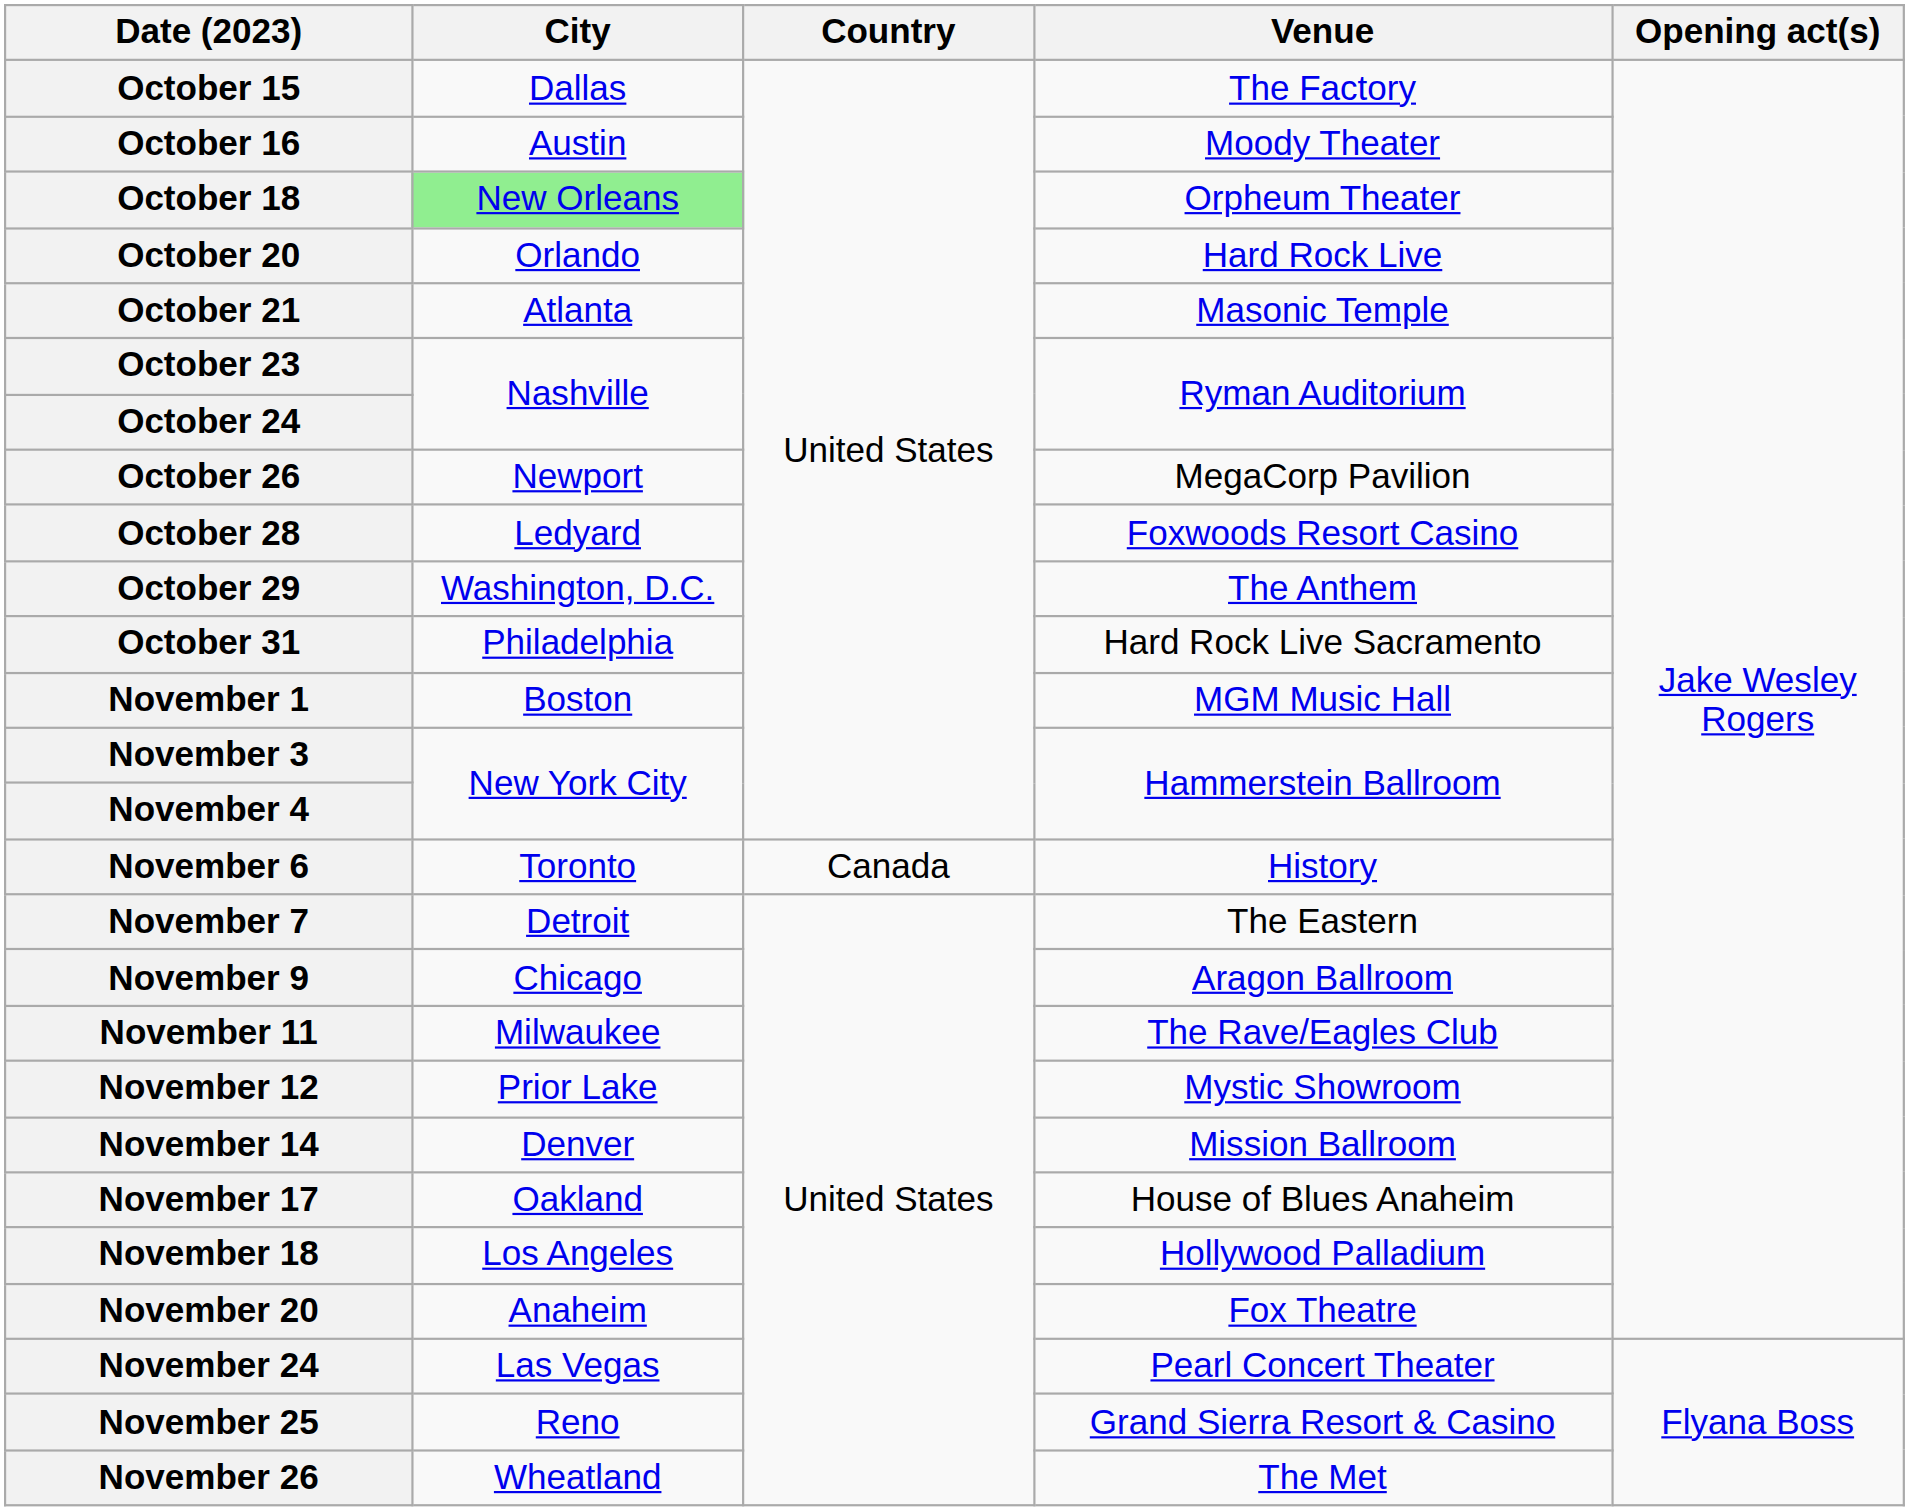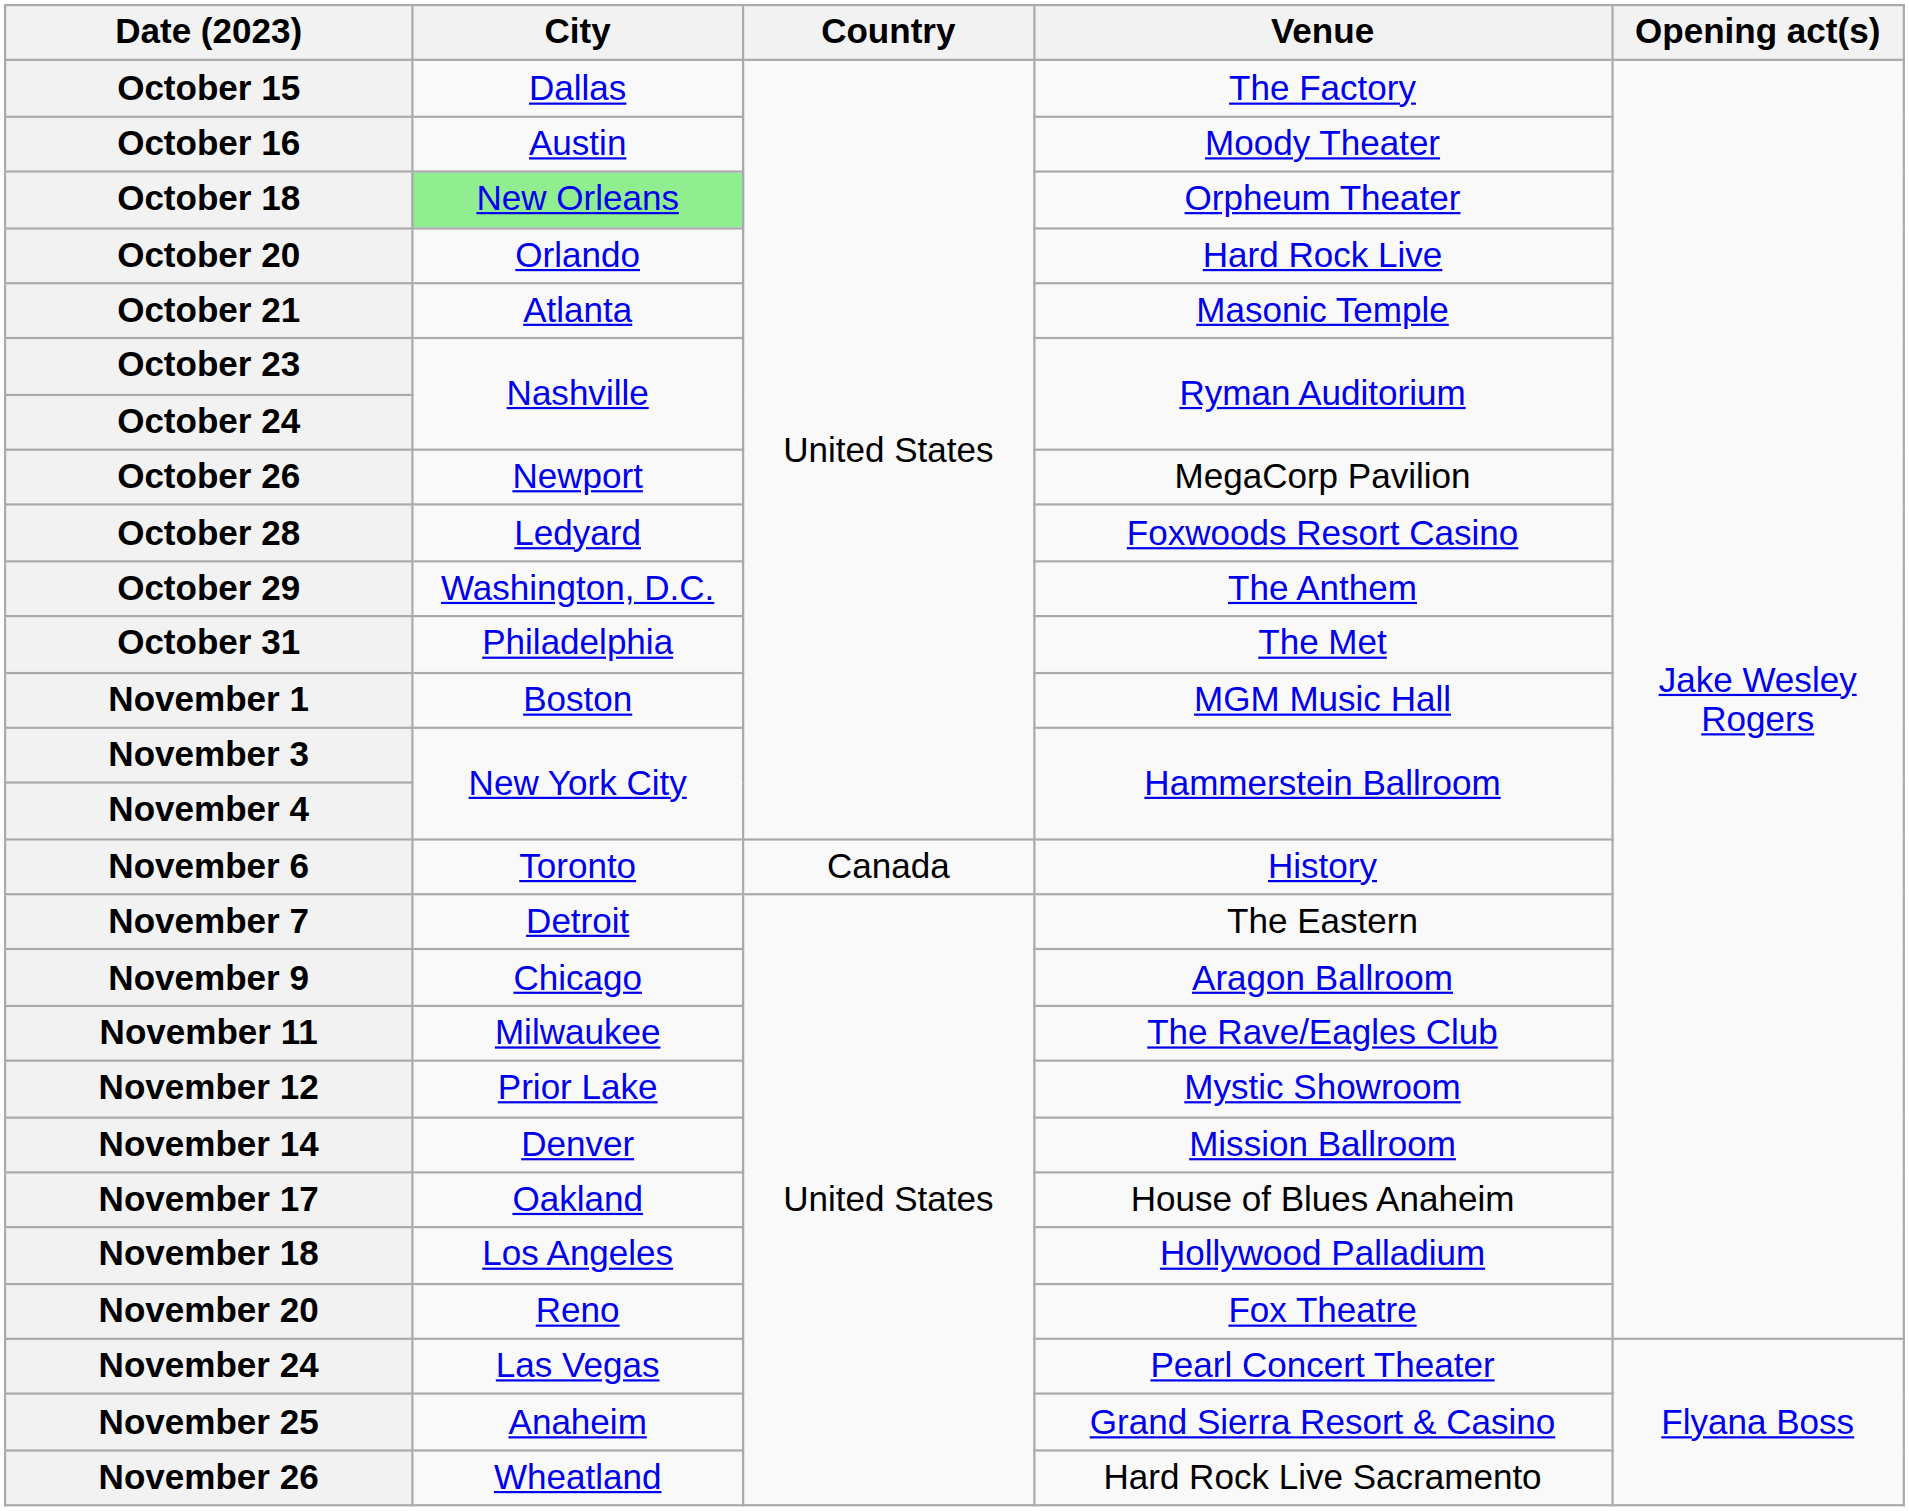 <table class="wikitable plainrowheaders" style="text-align:center;">
 <tr>
 <th scope="col" style="width:13em;">Date (2023)</th>
 <th scope="col" style="width:10em;">City</th>
 <th scope="col" style="width:09em;">Country</th>
 <th scope="col" style="width:19em;">Venue</th>
 <th scope="col" style="width:09em;">Opening act(s)</th>
 </tr>
 <tr>
 <th scope="row" style="text-align:center;">October 15</th>
 <td><a href='#'>Dallas</a></td>
 <td rowspan="14">United States</td>
 <td><a href='#'>The Factory</a></td>
 <td rowspan="23"><a href='#'>Jake Wesley Rogers</a></td>
 </tr>
 <tr>
 <th scope="row" style="text-align:center;">October 16</th>
 <td><a href='#'>Austin</a></td>
 <td><a href='#'>Moody Theater</a></td>
 </tr>
 <tr>
 <th scope="row" style="text-align:center;">October 18</th>
 <td style="background: lightgreen;"><a href='#'>New Orleans</a></td>
 <td><a href='#'>Orpheum Theater</a></td>
 </tr>
 <tr>
 <th scope="row" style="text-align:center;">October 20</th>
 <td><a href='#'>Orlando</a></td>
 <td><a href='#'>Hard Rock Live</a></td>
 </tr>
 <tr>
 <th scope="row" style="text-align:center;">October 21</th>
 <td><a href='#'>Atlanta</a></td>
 <td><a href='#'>Masonic Temple</a></td>
 </tr>
 <tr>
 <th scope="row" style="text-align:center;">October 23</th>
 <td rowspan="2"><a href='#'>Nashville</a></td>
 <td rowspan="2"><a href='#'>Ryman Auditorium</a></td>
 </tr>
 <tr>
 <th scope="row" style="text-align:center;">October 24</th>
 </tr>
 <tr>
 <th scope="row" style="text-align:center;">October 26</th>
 <td><a href='#'>Newport</a></td>
 <td>MegaCorp Pavilion</td>
 </tr>
 <tr>
 <th scope="row" style="text-align:center;">October 28</th>
 <td><a href='#'>Ledyard</a></td>
 <td><a href='#'>Foxwoods Resort Casino</a></td>
 </tr>
 <tr>
 <th scope="row" style="text-align:center;">October 29</th>
 <td><a href='#'>Washington, D.C.</a></td>
 <td><a href='#'>The Anthem</a></td>
 </tr>
 <tr>
 <th scope="row" style="text-align:center;">October 31</th>
 <td><a href='#'>Philadelphia</a></td>
-<td>Hard Rock Live Sacramento</td>
+<td><a href='#'>The Met</a></td>
 </tr>
 <tr>
 <th scope="row" style="text-align:center;">November 1</th>
 <td><a href='#'>Boston</a></td>
 <td><a href='#'>MGM Music Hall</a></td>
 </tr>
 <tr>
 <th scope="row" style="text-align:center;">November 3</th>
 <td rowspan="2"><a href='#'>New York City</a></td>
 <td rowspan="2"><a href='#'>Hammerstein Ballroom</a></td>
 </tr>
 <tr>
 <th scope="row" style="text-align:center;">November 4</th>
 </tr>
 <tr>
 <th scope="row" style="text-align:center;">November 6</th>
 <td><a href='#'>Toronto</a></td>
 <td>Canada</td>
 <td><a href='#'>History</a></td>
 </tr>
 <tr>
 <th scope="row" style="text-align:center;">November 7</th>
 <td><a href='#'>Detroit</a></td>
 <td rowspan="11">United States</td>
 <td>The Eastern</td>
 </tr>
 <tr>
 <th scope="row" style="text-align:center;">November 9</th>
 <td><a href='#'>Chicago</a></td>
 <td><a href='#'>Aragon Ballroom</a></td>
 </tr>
 <tr>
 <th scope="row" style="text-align:center;">November 11</th>
 <td><a href='#'>Milwaukee</a></td>
 <td><a href='#'>The Rave/Eagles Club</a></td>
 </tr>
 <tr>
 <th scope="row" style="text-align:center;">November 12</th>
 <td><a href='#'>Prior Lake</a></td>
 <td><a href='#'>Mystic Showroom</a></td>
 </tr>
 <tr>
 <th scope="row" style="text-align:center;">November 14</th>
 <td><a href='#'>Denver</a></td>
 <td><a href='#'>Mission Ballroom</a></td>
 </tr>
 <tr>
 <th scope="row" style="text-align:center;">November 17</th>
 <td><a href='#'>Oakland</a></td>
 <td>House of Blues Anaheim</td>
 </tr>
 <tr>
 <th scope="row" style="text-align:center;">November 18</th>
 <td><a href='#'>Los Angeles</a></td>
 <td><a href='#'>Hollywood Palladium</a></td>
 </tr>
 <tr>
 <th scope="row" style="text-align:center;">November 20</th>
-<td><a href='#'>Anaheim</a></td>
+<td><a href='#'>Reno</a></td>
 <td><a href='#'>Fox Theatre</a></td>
 </tr>
 <tr>
 <th scope="row" style="text-align:center;">November 24</th>
 <td><a href='#'>Las Vegas</a></td>
 <td><a href='#'>Pearl Concert Theater</a></td>
 <td rowspan="3"><a href='#'>Flyana Boss</a></td>
 </tr>
 <tr>
 <th scope="row" style="text-align:center;">November 25</th>
-<td><a href='#'>Reno</a></td>
+<td><a href='#'>Anaheim</a></td>
 <td><a href='#'>Grand Sierra Resort & Casino</a></td>
 </tr>
 <tr>
 <th scope="row" style="text-align:center;">November 26</th>
 <td><a href='#'>Wheatland</a></td>
-<td><a href='#'>The Met</a></td>
+<td>Hard Rock Live Sacramento</td>
 </tr>
 </table>
